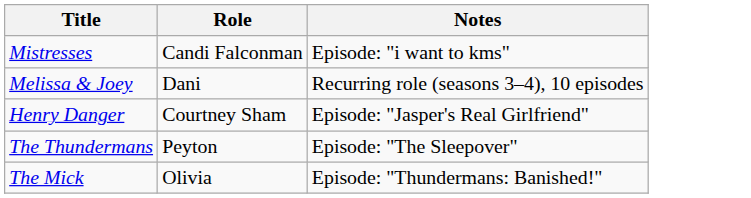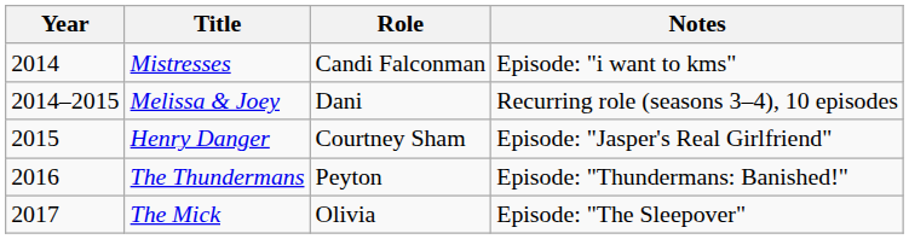 <table class="wikitable sortable">
 <tr>
+<th>Year</th>
 <th>Title</th>
 <th>Role</th>
 <th class="unsortable">Notes</th>
 </tr>
 <tr>
+<td>2014</td>
 <td><em><a href='#'>Mistresses</a></em></td>
 <td>Candi Falconman</td>
 <td>Episode: "i want to kms"</td>
 </tr>
 <tr>
+<td>2014–2015</td>
 <td><em><a href='#'>Melissa & Joey</a></em></td>
 <td>Dani</td>
 <td>Recurring role (seasons 3–4), 10 episodes</td>
 </tr>
 <tr>
+<td>2015</td>
 <td><em><a href='#'>Henry Danger</a></em></td>
 <td>Courtney Sham</td>
 <td>Episode: "Jasper's Real Girlfriend"</td>
 </tr>
 <tr>
+<td>2016</td>
 <td><em><a href='#'>The Thundermans</a></em></td>
 <td>Peyton</td>
+<td>Episode: "Thundermans: Banished!"</td>
+</tr>
+<tr>
+<td>2017</td>
+<td><em><a href='#'>The Mick</a></em></td>
+<td>Olivia</td>
 <td>Episode: "The Sleepover"</td>
 </tr>
-<tr>
-<td><em><a href='#'>The Mick</a></em></td>
-<td>Olivia</td>
-<td>Episode: "Thundermans: Banished!"</td>
-</tr>
 </table>
